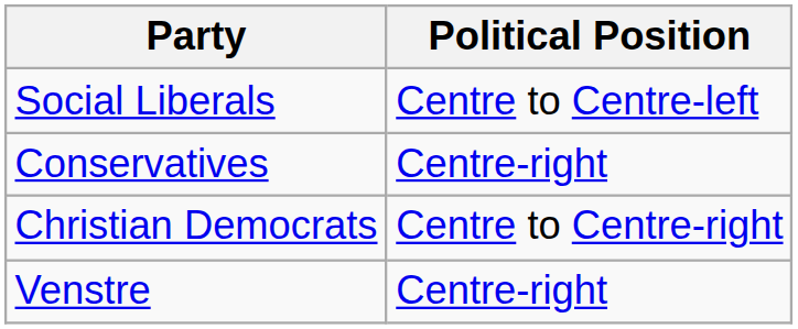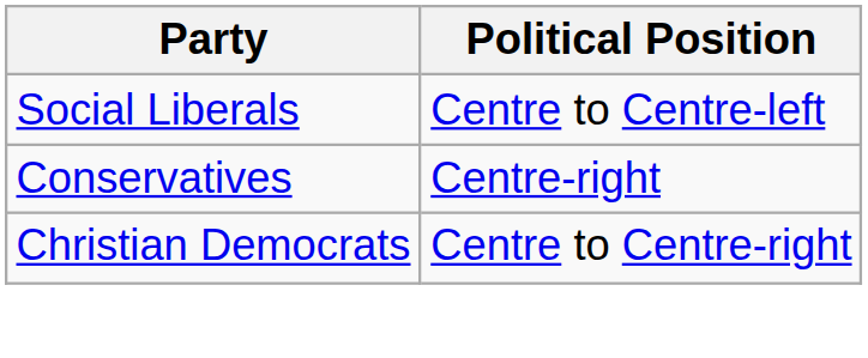 <table class="wikitable mw-collapsible mw-collapsed">
 <tr>
 <th>Party</th>
 <th>Political Position</th>
 </tr>
 <tr>
 <td><a href='#'>Social Liberals</a></td>
 <td><a href='#'>Centre</a> to <a href='#'>Centre-left</a></td>
 </tr>
 <tr>
 <td><a href='#'>Conservatives</a></td>
 <td><a href='#'>Centre-right</a></td>
 </tr>
 <tr>
 <td><a href='#'>Christian Democrats</a></td>
 <td><a href='#'>Centre</a> to <a href='#'>Centre-right</a></td>
 </tr>
-<tr>
-<td><a href='#'>Venstre</a></td>
-<td><a href='#'>Centre-right</a></td>
-</tr>
 </table>
